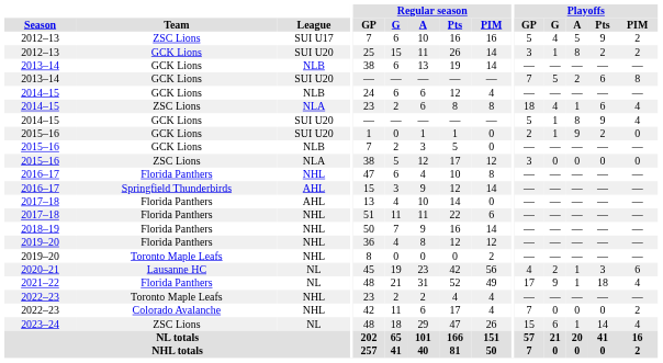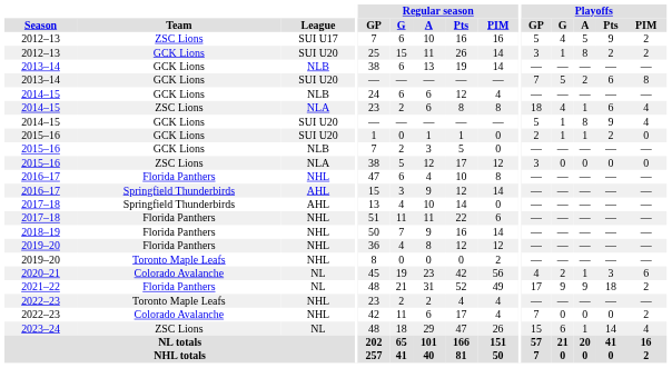 <table border="0" cellpadding="1" cellspacing="0" style="text-align:center; width:60em">
 <tr bgcolor="#e0e0e0">
 <th colspan="3" bgcolor="#ffffff"></th>
 <th rowspan="99" bgcolor="#ffffff"></th>
 <th colspan="5"><a href='#'>Regular season</a></th>
 <th rowspan="99" bgcolor="#ffffff"></th>
 <th colspan="5"><a href='#'>Playoffs</a></th>
 </tr>
 <tr bgcolor="#e0e0e0">
 <th><a href='#'>Season</a></th>
 <th>Team</th>
 <th>League</th>
 <th>GP</th>
 <th><a href='#'>G</a></th>
 <th><a href='#'>A</a></th>
 <th><a href='#'>Pts</a></th>
 <th><a href='#'>PIM</a></th>
 <th>GP</th>
 <th>G</th>
 <th>A</th>
 <th>Pts</th>
 <th>PIM</th>
 </tr>
 <tr>
 <td>2012–13</td>
 <td><a href='#'>ZSC Lions</a></td>
 <td>SUI U17</td>
 <td>7</td>
 <td>6</td>
 <td>10</td>
 <td>16</td>
 <td>16</td>
 <td>5</td>
 <td>4</td>
 <td>5</td>
 <td>9</td>
 <td>2</td>
 </tr>
 <tr bgcolor="#f0f0f0">
 <td>2012–13</td>
 <td><a href='#'>GCK Lions</a></td>
 <td>SUI U20</td>
 <td>25</td>
 <td>15</td>
 <td>11</td>
 <td>26</td>
 <td>14</td>
 <td>3</td>
 <td>1</td>
 <td>8</td>
 <td>2</td>
 <td>2</td>
 </tr>
 <tr>
 <td><a href='#'>2013–14</a></td>
 <td>GCK Lions</td>
 <td><a href='#'>NLB</a></td>
 <td>38</td>
 <td>6</td>
 <td>13</td>
 <td>19</td>
 <td>14</td>
 <td>—</td>
 <td>—</td>
 <td>—</td>
 <td>—</td>
 <td>—</td>
 </tr>
 <tr bgcolor="#f0f0f0">
 <td>2013–14</td>
 <td>GCK Lions</td>
 <td>SUI U20</td>
 <td>—</td>
 <td>—</td>
 <td>—</td>
 <td>—</td>
 <td>—</td>
 <td>7</td>
 <td>5</td>
 <td>2</td>
 <td>6</td>
 <td>8</td>
 </tr>
 <tr>
 <td><a href='#'>2014–15</a></td>
 <td>GCK Lions</td>
 <td>NLB</td>
 <td>24</td>
 <td>6</td>
 <td>6</td>
 <td>12</td>
 <td>4</td>
 <td>—</td>
 <td>—</td>
 <td>—</td>
 <td>—</td>
 <td>—</td>
 </tr>
 <tr bgcolor="#f0f0f0">
 <td><a href='#'>2014–15</a></td>
 <td>ZSC Lions</td>
 <td><a href='#'>NLA</a></td>
 <td>23</td>
 <td>2</td>
 <td>6</td>
 <td>8</td>
 <td>8</td>
 <td>18</td>
 <td>4</td>
 <td>1</td>
 <td>6</td>
 <td>4</td>
 </tr>
 <tr>
 <td>2014–15</td>
 <td>GCK Lions</td>
 <td>SUI U20</td>
 <td>—</td>
 <td>—</td>
 <td>—</td>
 <td>—</td>
 <td>—</td>
 <td>5</td>
 <td>1</td>
 <td>8</td>
 <td>9</td>
 <td>4</td>
 </tr>
 <tr bgcolor="#f0f0f0">
 <td>2015–16</td>
 <td>GCK Lions</td>
 <td>SUI U20</td>
 <td>1</td>
 <td>0</td>
 <td>1</td>
 <td>1</td>
 <td>0</td>
 <td>2</td>
 <td>1</td>
-<td>9</td>
+<td>1</td>
 <td>2</td>
 <td>0</td>
 </tr>
 <tr>
 <td><a href='#'>2015–16</a></td>
 <td>GCK Lions</td>
 <td>NLB</td>
 <td>7</td>
 <td>2</td>
 <td>3</td>
 <td>5</td>
 <td>0</td>
 <td>—</td>
 <td>—</td>
 <td>—</td>
 <td>—</td>
 <td>—</td>
 </tr>
 <tr bgcolor="#f0f0f0">
 <td><a href='#'>2015–16</a></td>
 <td>ZSC Lions</td>
 <td>NLA</td>
 <td>38</td>
 <td>5</td>
 <td>12</td>
 <td>17</td>
 <td>12</td>
 <td>3</td>
 <td>0</td>
 <td>0</td>
 <td>0</td>
 <td>0</td>
 </tr>
 <tr>
 <td><a href='#'>2016–17</a></td>
 <td><a href='#'>Florida Panthers</a></td>
 <td><a href='#'>NHL</a></td>
 <td>47</td>
 <td>6</td>
 <td>4</td>
 <td>10</td>
 <td>8</td>
 <td>—</td>
 <td>—</td>
 <td>—</td>
 <td>—</td>
 <td>—</td>
 </tr>
 <tr bgcolor="#f0f0f0">
 <td><a href='#'>2016–17</a></td>
 <td><a href='#'>Springfield Thunderbirds</a></td>
 <td><a href='#'>AHL</a></td>
 <td>15</td>
 <td>3</td>
 <td>9</td>
 <td>12</td>
 <td>14</td>
 <td>—</td>
 <td>—</td>
 <td>—</td>
 <td>—</td>
 <td>—</td>
 </tr>
 <tr>
 <td><a href='#'>2017–18</a></td>
-<td>Florida Panthers</td>
+<td>Springfield Thunderbirds</td>
 <td>AHL</td>
 <td>13</td>
 <td>4</td>
 <td>10</td>
 <td>14</td>
 <td>0</td>
 <td>—</td>
 <td>—</td>
 <td>—</td>
 <td>—</td>
 <td>—</td>
 </tr>
 <tr bgcolor="#f0f0f0">
 <td><a href='#'>2017–18</a></td>
 <td>Florida Panthers</td>
 <td>NHL</td>
 <td>51</td>
 <td>11</td>
 <td>11</td>
 <td>22</td>
 <td>6</td>
 <td>—</td>
 <td>—</td>
 <td>—</td>
 <td>—</td>
 <td>—</td>
 </tr>
 <tr>
 <td><a href='#'>2018–19</a></td>
 <td>Florida Panthers</td>
 <td>NHL</td>
 <td>50</td>
 <td>7</td>
 <td>9</td>
 <td>16</td>
 <td>14</td>
 <td>—</td>
 <td>—</td>
 <td>—</td>
 <td>—</td>
 <td>—</td>
 </tr>
 <tr bgcolor="#f0f0f0">
 <td><a href='#'>2019–20</a></td>
 <td>Florida Panthers</td>
 <td>NHL</td>
 <td>36</td>
 <td>4</td>
 <td>8</td>
 <td>12</td>
 <td>12</td>
 <td>—</td>
 <td>—</td>
 <td>—</td>
 <td>—</td>
 <td>—</td>
 </tr>
 <tr>
 <td>2019–20</td>
 <td><a href='#'>Toronto Maple Leafs</a></td>
 <td>NHL</td>
 <td>8</td>
 <td>0</td>
 <td>0</td>
 <td>0</td>
 <td>2</td>
 <td>—</td>
 <td>—</td>
 <td>—</td>
 <td>—</td>
 <td>—</td>
 </tr>
 <tr bgcolor="#f0f0f0">
 <td><a href='#'>2020–21</a></td>
-<td><a href='#'>Lausanne HC</a></td>
+<td><a href='#'>Colorado Avalanche</a></td>
 <td>NL</td>
 <td>45</td>
 <td>19</td>
 <td>23</td>
 <td>42</td>
 <td>56</td>
 <td>4</td>
 <td>2</td>
 <td>1</td>
 <td>3</td>
 <td>6</td>
 </tr>
 <tr>
 <td><a href='#'>2021–22</a></td>
 <td><a href='#'>Florida Panthers</a></td>
 <td>NL</td>
 <td>48</td>
 <td>21</td>
 <td>31</td>
 <td>52</td>
 <td>49</td>
 <td>17</td>
 <td>9</td>
-<td>1</td>
+<td>9</td>
 <td>18</td>
-<td>4</td>
+<td>2</td>
 </tr>
 <tr bgcolor="#f0f0f0">
 <td><a href='#'>2022–23</a></td>
 <td>Toronto Maple Leafs</td>
 <td>NHL</td>
 <td>23</td>
 <td>2</td>
 <td>2</td>
 <td>4</td>
 <td>4</td>
 <td>—</td>
 <td>—</td>
 <td>—</td>
 <td>—</td>
 <td>—</td>
 </tr>
 <tr>
 <td>2022–23</td>
 <td><a href='#'>Colorado Avalanche</a></td>
 <td>NHL</td>
 <td>42</td>
 <td>11</td>
 <td>6</td>
 <td>17</td>
 <td>4</td>
 <td>7</td>
 <td>0</td>
 <td>0</td>
 <td>0</td>
 <td>2</td>
 </tr>
 <tr bgcolor="#f0f0f0">
 <td><a href='#'>2023–24</a></td>
 <td>ZSC Lions</td>
 <td>NL</td>
 <td>48</td>
 <td>18</td>
 <td>29</td>
 <td>47</td>
 <td>26</td>
 <td>15</td>
 <td>6</td>
 <td>1</td>
 <td>14</td>
 <td>4</td>
 </tr>
 <tr bgcolor="#e0e0e0">
 <th colspan="3">NL totals</th>
 <th>202</th>
 <th>65</th>
 <th>101</th>
 <th>166</th>
 <th>151</th>
 <th>57</th>
 <th>21</th>
 <th>20</th>
 <th>41</th>
 <th>16</th>
 </tr>
 <tr bgcolor="#e0e0e0">
 <th colspan="3">NHL totals</th>
 <th>257</th>
 <th>41</th>
 <th>40</th>
 <th>81</th>
 <th>50</th>
 <th>7</th>
 <th>0</th>
 <th>0</th>
 <th>0</th>
 <th>2</th>
 </tr>
 </table>
